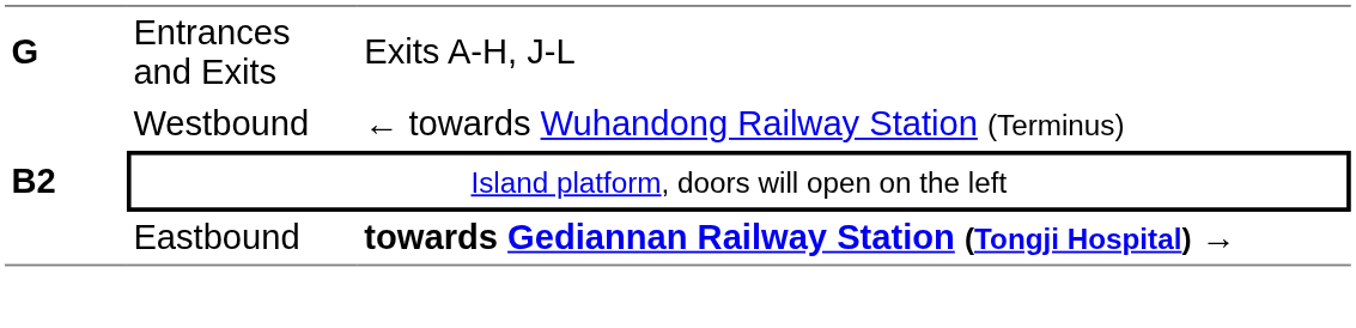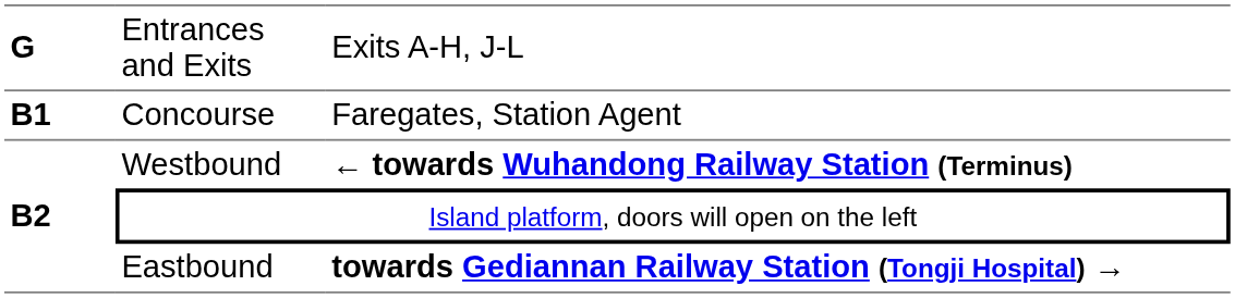 <table table border=0 cellspacing=0 cellpadding=3>
 <tr>
 <td style="border-top:solid 1px gray;border-bottom:solid 0px gray;" width=50><strong>G</strong></td>
 <td style="border-top:solid 1px gray;border-bottom:solid 0px gray;" width=100>Entrances and Exits</td>
 <td style="border-top:solid 1px gray;border-bottom:solid 0px gray;" width=450>Exits A-H, J-L</td>
 </tr>
 <tr>
+<td style="border-top:solid 1px gray;border-bottom:solid 1px gray;" width=50><strong>B1</strong></td>
+<td style="border-top:solid 1px gray;border-bottom:solid 1px gray;" width=100>Concourse</td>
+<td style="border-top:solid 1px gray;border-bottom:solid 1px gray;" width=450>Faregates, Station Agent</td>
+</tr>
+<tr>
 <td style="border-bottom:solid 1px gray;" rowspan=3><strong>B2</strong></td>
 <td>Westbound</td>
-<td>←  towards <a href='#'>Wuhandong Railway Station</a> <small>(Terminus)</small></td>
+<td><strong>←  towards <a href='#'>Wuhandong Railway Station</a> <small>(Terminus)</small></strong></td>
 </tr>
 <tr>
 <td style="border-right:solid 2px black;border-left:solid 2px black;border-top:solid 2px black;border-bottom:solid 2px black;text-align:center;" colspan=2><small><a href='#'>Island platform</a>, doors will open on the left</small></td>
 </tr>
 <tr>
 <td style="border-bottom:solid 1px gray;">Eastbound</td>
 <td style="border-bottom:solid 1px gray;"><strong> towards <a href='#'>Gediannan Railway Station</a> <small>(<a href='#'>Tongji Hospital</a>)</small> →</strong></td>
 </tr>
 </table>
